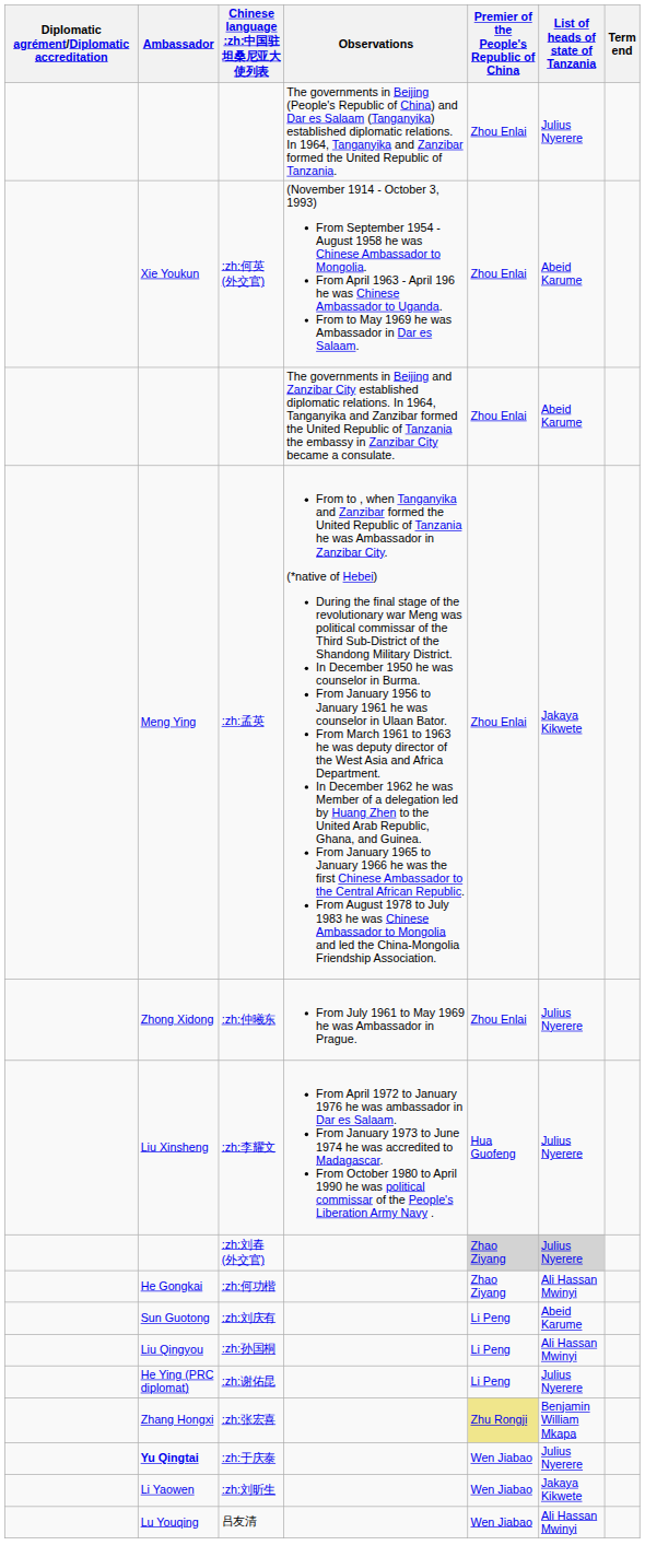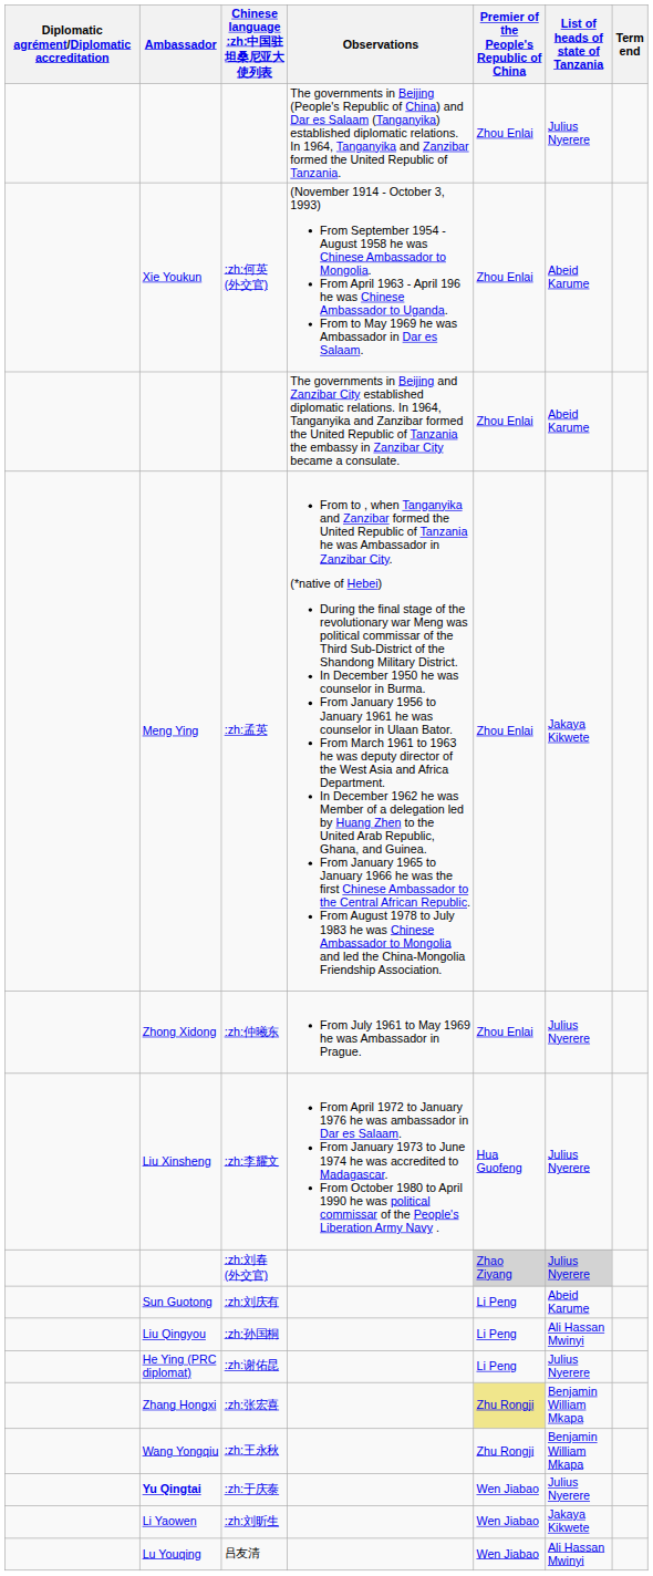 <table class="wikitable sortable">
 <tr>
 <th>Diplomatic <a href='#'>agrément</a>/<a href='#'>Diplomatic accreditation</a></th>
 <th><a href='#'>Ambassador</a></th>
 <th><a href='#'>Chinese language</a><br><a href='#'>:zh:中国驻坦桑尼亚大使列表</a></th>
 <th>Observations</th>
 <th><a href='#'>Premier of the People's Republic of China</a></th>
 <th><a href='#'>List of heads of state of Tanzania</a></th>
 <th>Term end</th>
 </tr>
 <tr>
 <td></td>
 <td></td>
 <td></td>
 <td>The governments in <a href='#'>Beijing</a> (People's Republic of <a href='#'>China</a>) and <a href='#'>Dar es Salaam</a>  (<a href='#'>Tanganyika</a>) established diplomatic relations. In 1964, <a href='#'>Tanganyika</a> and <a href='#'>Zanzibar</a> formed the United Republic of <a href='#'>Tanzania</a>.</td>
 <td><a href='#'>Zhou Enlai</a></td>
 <td><a href='#'>Julius Nyerere</a></td>
 <td></td>
 </tr>
 <tr>
 <td></td>
 <td><a href='#'>Xie Youkun</a></td>
 <td><a href='#'>:zh:何英 (外交官)</a></td>
 <td>(November 1914 - October 3, 1993)<br><ul><li>From September 1954 - August 1958 he was <a href='#'>Chinese Ambassador to Mongolia</a>.</li><li>From April 1963 - April 196 he was <a href='#'>Chinese Ambassador to Uganda</a>.</li><li>From  to May 1969 he was  Ambassador in <a href='#'>Dar es Salaam</a>.</li></ul></td>
 <td><a href='#'>Zhou Enlai</a></td>
 <td><a href='#'>Abeid Karume</a></td>
 <td></td>
 </tr>
 <tr>
 <td></td>
 <td></td>
 <td></td>
 <td>The governments in <a href='#'>Beijing</a> and <a href='#'>Zanzibar City</a> established diplomatic relations. In 1964, Tanganyika and Zanzibar formed the United Republic of <a href='#'>Tanzania</a> the embassy in <a href='#'>Zanzibar City</a> became a consulate.</td>
 <td><a href='#'>Zhou Enlai</a></td>
 <td><a href='#'>Abeid Karume</a></td>
 <td></td>
 </tr>
 <tr>
 <td></td>
 <td><a href='#'>Meng Ying</a></td>
 <td><a href='#'>:zh:孟英</a></td>
 <td><br><ul><li>From  to , when <a href='#'>Tanganyika</a> and <a href='#'>Zanzibar</a> formed the United Republic of <a href='#'>Tanzania</a> he was Ambassador in <a href='#'>Zanzibar City</a>.</li></ul>(*native of <a href='#'>Hebei</a>)<ul><li>During the final stage of the revolutionary war Meng was political commissar of the Third Sub-District of the Shandong Military District.</li><li>In December 1950 he was counselor in Burma.</li><li>From January 1956 to January 1961 he was counselor in Ulaan Bator.</li><li>From March 1961 to 1963 he was deputy director of the West Asia and Africa Department.</li><li>In December 1962 he was Member of a delegation led by <a href='#'>Huang Zhen</a> to the United Arab Republic, Ghana, and Guinea.</li><li>From January 1965 to January 1966 he was the first <a href='#'>Chinese Ambassador to the Central African Republic</a>.</li><li>From August 1978 to July 1983 he was <a href='#'>Chinese Ambassador to Mongolia</a> and led the China-Mongolia Friendship Association.</li></ul></td>
 <td><a href='#'>Zhou Enlai</a></td>
 <td><a href='#'>Jakaya Kikwete</a></td>
 <td></td>
 </tr>
 <tr>
 <td></td>
 <td><a href='#'>Zhong Xidong</a></td>
 <td><a href='#'>:zh:仲曦东</a></td>
 <td><br><ul><li>From July 1961 to May 1969 he was Ambassador in Prague.</li></ul></td>
 <td><a href='#'>Zhou Enlai</a></td>
 <td><a href='#'>Julius Nyerere</a></td>
 <td></td>
 </tr>
 <tr>
 <td></td>
 <td><a href='#'>Liu Xinsheng</a></td>
 <td><a href='#'>:zh:李耀文</a></td>
 <td><br><ul><li>From April 1972 to January 1976 he was ambassador in <a href='#'>Dar es Salaam</a>.</li><li>From January 1973 to June 1974 he was accredited to <a href='#'>Madagascar</a>.</li><li>From October 1980 to April 1990 he was <a href='#'>political commissar</a> of the <a href='#'>People's Liberation Army Navy</a> .</li></ul></td>
 <td><a href='#'>Hua Guofeng</a></td>
 <td><a href='#'>Julius Nyerere</a></td>
 <td></td>
 </tr>
 <tr>
 <td></td>
 <td></td>
 <td><a href='#'>:zh:刘春 (外交官)</a></td>
 <td></td>
 <td style="background: lightgrey;"><a href='#'>Zhao Ziyang</a></td>
 <td style="background: lightgrey;"><a href='#'>Julius Nyerere</a></td>
 <td></td>
 </tr>
 <tr>
 <td></td>
-<td><a href='#'>He Gongkai</a></td>
-<td><a href='#'>:zh:何功楷</a></td>
-<td></td>
-<td><a href='#'>Zhao Ziyang</a></td>
-<td><a href='#'>Ali Hassan Mwinyi</a></td>
-<td></td>
-</tr>
-<tr>
-<td></td>
 <td><a href='#'>Sun Guotong</a></td>
 <td><a href='#'>:zh:刘庆有</a></td>
 <td></td>
 <td><a href='#'>Li Peng</a></td>
 <td><a href='#'>Abeid Karume</a></td>
 <td></td>
 </tr>
 <tr>
 <td></td>
 <td><a href='#'>Liu Qingyou</a></td>
 <td><a href='#'>:zh:孙国桐</a></td>
 <td></td>
 <td><a href='#'>Li Peng</a></td>
 <td><a href='#'>Ali Hassan Mwinyi</a></td>
 <td></td>
 </tr>
 <tr>
 <td></td>
 <td><a href='#'>He Ying (PRC diplomat)</a></td>
 <td><a href='#'>:zh:谢佑昆</a></td>
 <td></td>
 <td><a href='#'>Li Peng</a></td>
 <td><a href='#'>Julius Nyerere</a></td>
 <td></td>
 </tr>
 <tr>
 <td></td>
 <td><a href='#'>Zhang Hongxi</a></td>
 <td><a href='#'>:zh:张宏喜</a></td>
 <td></td>
 <td style="background: khaki;"><a href='#'>Zhu Rongji</a></td>
 <td><a href='#'>Benjamin William Mkapa</a></td>
 <td></td>
 </tr>
 <tr>
 <td></td>
+<td><a href='#'>Wang Yongqiu</a></td>
+<td><a href='#'>:zh:王永秋</a></td>
+<td></td>
+<td><a href='#'>Zhu Rongji</a></td>
+<td><a href='#'>Benjamin William Mkapa</a></td>
+<td></td>
+</tr>
+<tr>
+<td></td>
 <td><strong><a href='#'>Yu Qingtai</a></strong></td>
 <td><a href='#'>:zh:于庆泰</a></td>
 <td></td>
 <td><a href='#'>Wen Jiabao</a></td>
 <td><a href='#'>Julius Nyerere</a></td>
 <td></td>
 </tr>
 <tr>
 <td></td>
 <td><a href='#'>Li Yaowen</a></td>
 <td><a href='#'>:zh:刘昕生</a></td>
 <td></td>
 <td><a href='#'>Wen Jiabao</a></td>
 <td><a href='#'>Jakaya Kikwete</a></td>
 <td></td>
 </tr>
 <tr>
 <td></td>
 <td><a href='#'>Lu Youqing</a></td>
 <td>吕友清</td>
 <td></td>
 <td><a href='#'>Wen Jiabao</a></td>
 <td><a href='#'>Ali Hassan Mwinyi</a></td>
 <td></td>
 </tr>
 </table>
